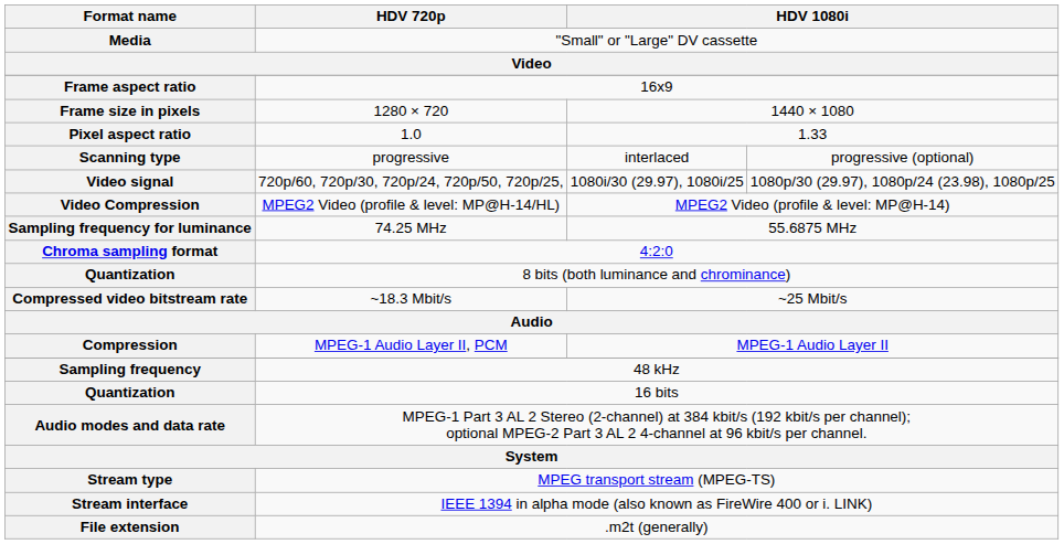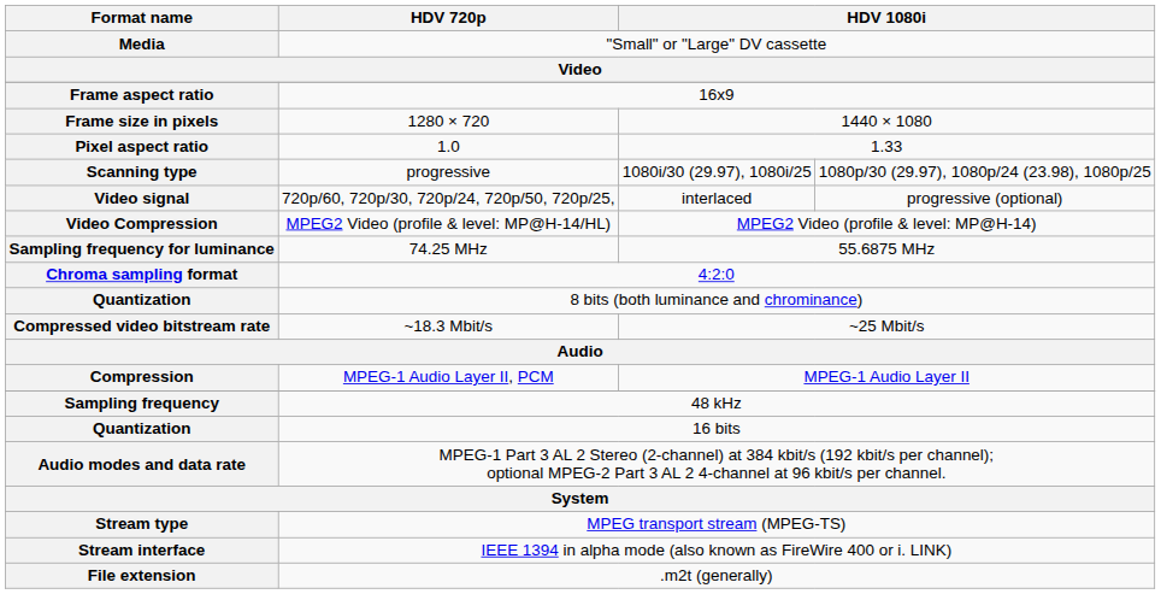 <table class="wikitable">
 <tr>
 <th>Format name</th>
 <th>HDV 720p</th>
 <th colspan="2">HDV 1080i</th>
 </tr>
 <tr>
 <th>Media</th>
 <td align = "center" colspan="3">"Small" or "Large" DV cassette</td>
 </tr>
 <tr>
 <th colspan="4">Video</th>
 </tr>
 <tr>
 </tr>
 <tr>
 <th>Frame aspect ratio</th>
 <td align = "center" colspan="3">16x9</td>
 </tr>
 <tr>
 <th>Frame size in pixels</th>
 <td align = "center">1280 × 720</td>
 <td align = "center" colspan="2">1440 × 1080</td>
 </tr>
 <tr>
 <th>Pixel aspect ratio</th>
 <td align = "center">1.0</td>
 <td align = "center" colspan="2">1.33</td>
 </tr>
 <tr>
 <th>Scanning type</th>
 <td align = "center">progressive</td>
-<td align = "center">interlaced</td>
-<td align = "center">progressive (optional)</td>
+<td align = "center">1080i/30 (29.97), 1080i/25</td>
+<td align = "center">1080p/30 (29.97), 1080p/24 (23.98), 1080p/25</td>
 </tr>
 <tr>
 <th>Video signal</th>
 <td align = "center">720p/60, 720p/30, 720p/24, 720p/50, 720p/25,</td>
-<td align = "center">1080i/30 (29.97), 1080i/25</td>
-<td align = "center">1080p/30 (29.97), 1080p/24 (23.98), 1080p/25</td>
+<td align = "center">interlaced</td>
+<td align = "center">progressive (optional)</td>
 </tr>
 <tr>
 <th>Video Compression</th>
 <td align = "center"><a href='#'>MPEG2</a> Video (profile & level: MP@H-14/HL)</td>
 <td align = "center" colspan="2"><a href='#'>MPEG2</a> Video (profile & level: MP@H-14)</td>
 </tr>
 <tr>
 <th>Sampling frequency for luminance</th>
 <td align = "center">74.25 MHz</td>
 <td align = "center" colspan="2">55.6875 MHz</td>
 </tr>
 <tr>
 <th><a href='#'>Chroma sampling</a> format</th>
 <td align = "center" colspan="3"><a href='#'>4:2:0</a></td>
 </tr>
 <tr>
 <th>Quantization</th>
 <td align = "center" colspan="3">8 bits (both luminance and <a href='#'>chrominance</a>)</td>
 </tr>
 <tr>
 <th>Compressed video bitstream rate</th>
 <td align = "center">~18.3 Mbit/s</td>
 <td align = "center" colspan="2">~25 Mbit/s</td>
 </tr>
 <tr>
 <th colspan="4">Audio</th>
 </tr>
 <tr>
 <th>Compression</th>
 <td align = "center"><a href='#'>MPEG-1 Audio Layer II</a>, <a href='#'>PCM</a></td>
 <td align = "center" colspan="2"><a href='#'>MPEG-1 Audio Layer II</a></td>
 </tr>
 <tr>
 </tr>
 <tr>
 <th>Sampling frequency</th>
 <td align = "center" colspan="3">48 kHz</td>
 </tr>
 <tr>
 <th>Quantization</th>
 <td align = "center" colspan="3">16 bits</td>
 </tr>
 <tr>
 <th>Audio modes and data rate</th>
 <td align = "center" colspan="3">MPEG-1 Part 3 AL 2 Stereo (2-channel) at 384 kbit/s (192 kbit/s per channel);<br> optional MPEG-2 Part 3 AL 2 4-channel at 96 kbit/s per channel.</td>
 </tr>
 <tr>
 <th colspan="4">System</th>
 </tr>
 <tr>
 <th>Stream type</th>
 <td align = "center" colspan="3"><a href='#'>MPEG transport stream</a> (MPEG-TS)</td>
 </tr>
 <tr>
 <th>Stream interface</th>
 <td align = "center" colspan="3"><a href='#'>IEEE 1394</a> in alpha mode (also known as FireWire 400 or i. LINK)</td>
 </tr>
 <tr>
 <th>File extension</th>
 <td align = "center" colspan="3">.m2t (generally)</td>
 </tr>
 </table>
